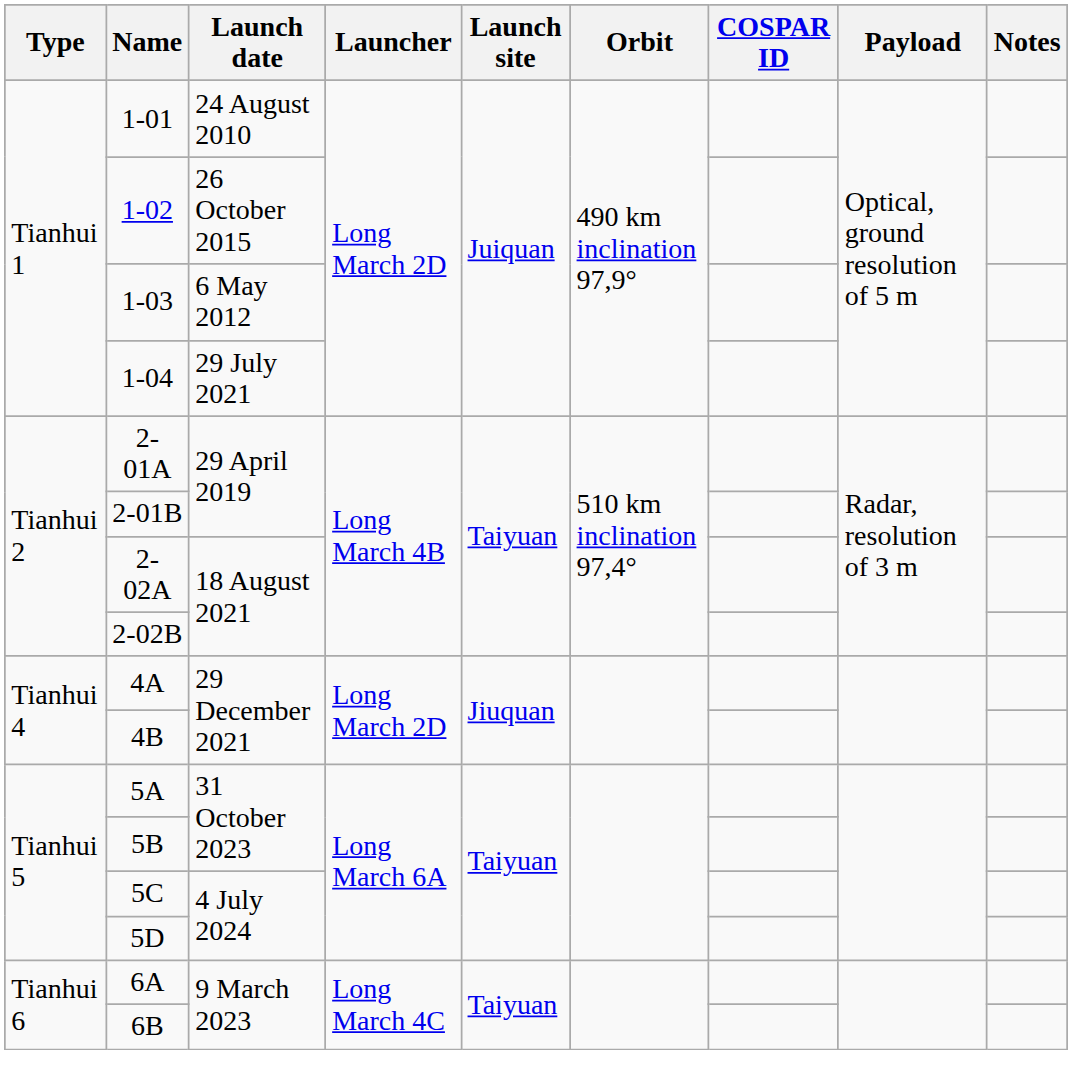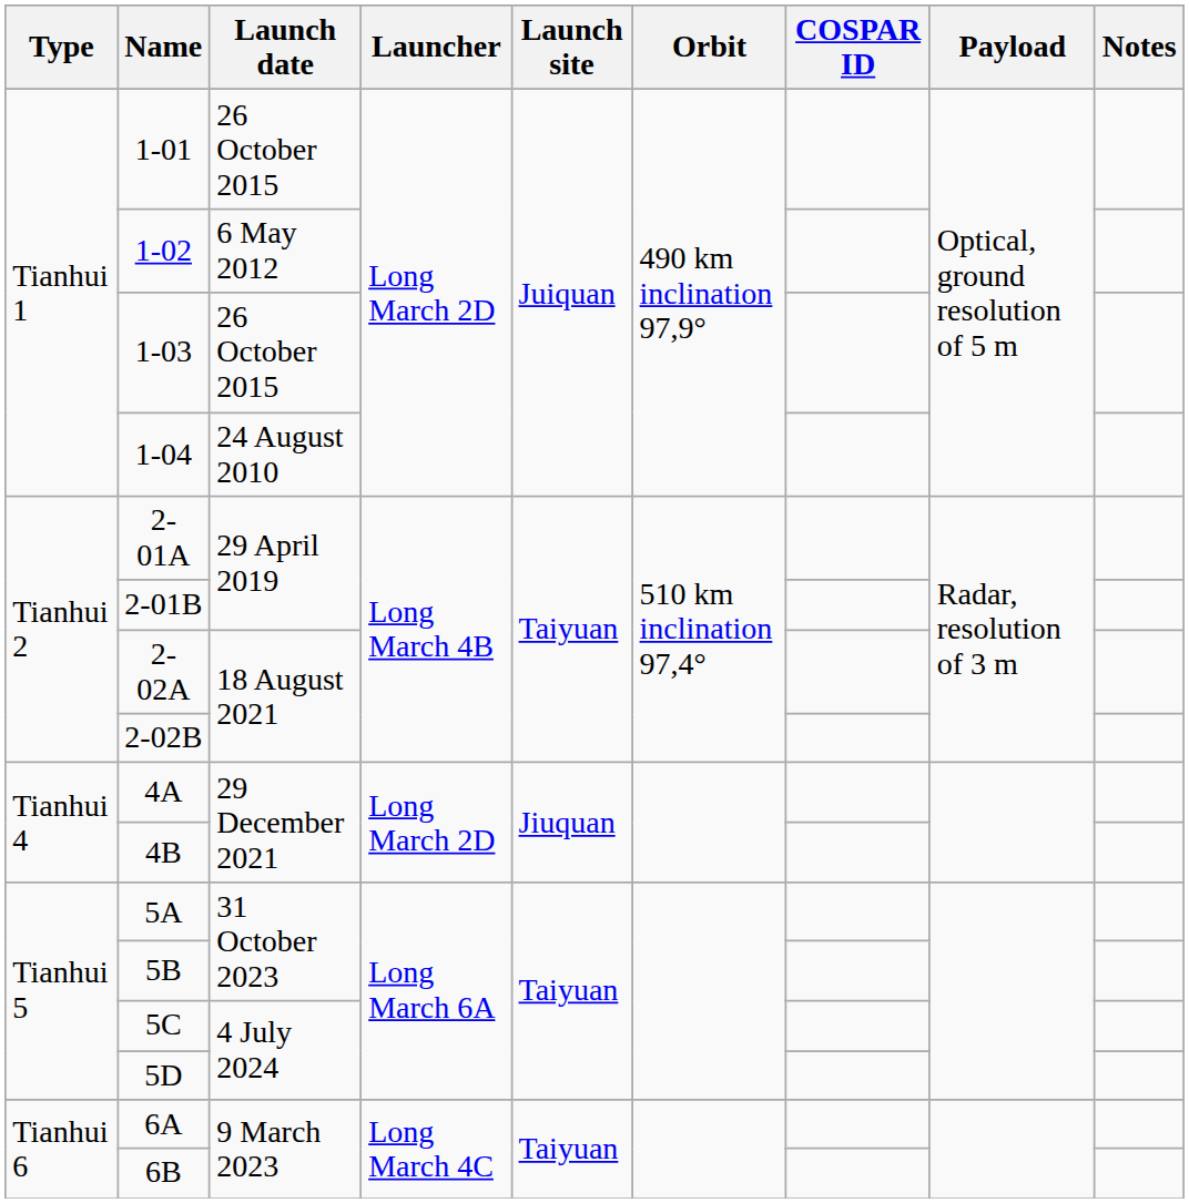 <table class="wikitable centre">
 <tr>
 <th>Type</th>
 <th>Name</th>
 <th>Launch date</th>
 <th>Launcher</th>
 <th>Launch site</th>
 <th>Orbit</th>
 <th><a href='#'>COSPAR ID</a></th>
 <th>Payload</th>
 <th>Notes</th>
 </tr>
 <tr>
 <td rowspan="4">Tianhui 1</td>
 <td align="center">1-01</td>
-<td>24 August 2010</td>
+<td>26 October 2015</td>
 <td rowspan="4"><a href='#'>Long March 2D</a></td>
 <td rowspan="4"><a href='#'>Juiquan</a></td>
 <td rowspan="4">490 km <br><a href='#'>inclination</a>  97,9°</td>
 <td></td>
 <td rowspan="4">Optical, ground resolution of 5 m</td>
 <td></td>
 </tr>
 <tr>
 <td align="center"><a href='#'>1-02</a></td>
+<td>6 May 2012</td>
+<td></td>
+<td></td>
+</tr>
+<tr>
+<td align="center">1-03</td>
 <td>26 October 2015</td>
 <td></td>
 <td></td>
 </tr>
 <tr>
-<td align="center">1-03</td>
-<td>6 May 2012</td>
-<td></td>
-<td></td>
-</tr>
-<tr>
 <td align="center">1-04</td>
-<td>29 July 2021</td>
+<td>24 August 2010</td>
 <td></td>
 <td></td>
 </tr>
 <tr>
 <td rowspan="4">Tianhui 2</td>
 <td align="center">2-01A</td>
 <td rowspan="2">29 April 2019</td>
 <td rowspan="4"><a href='#'>Long March 4B</a></td>
 <td rowspan="4"><a href='#'>Taiyuan</a></td>
 <td rowspan="4">510 km <br><a href='#'>inclination</a>  97,4°</td>
 <td></td>
 <td rowspan="4">Radar, resolution of 3 m</td>
 <td></td>
 </tr>
 <tr>
 <td align="center">2-01B</td>
 <td></td>
 <td></td>
 </tr>
 <tr>
 <td align="center">2-02A</td>
 <td rowspan="2">18 August 2021</td>
 <td></td>
 <td></td>
 </tr>
 <tr>
 <td align="center">2-02B</td>
 <td></td>
 <td></td>
 </tr>
 <tr>
 <td rowspan="2">Tianhui 4</td>
 <td align="center">4A</td>
 <td rowspan="2">29 December 2021</td>
 <td rowspan="2"><a href='#'>Long March 2D</a></td>
 <td rowspan="2"><a href='#'>Jiuquan</a></td>
 <td rowspan="2"></td>
 <td></td>
 <td rowspan="2"></td>
 <td></td>
 </tr>
 <tr>
 <td align="center">4B</td>
 <td></td>
 <td></td>
 </tr>
 <tr>
 <td rowspan="4">Tianhui 5</td>
 <td align="center">5A</td>
 <td rowspan="2">31 October 2023</td>
 <td rowspan="4"><a href='#'>Long March 6A</a></td>
 <td rowspan="4"><a href='#'>Taiyuan</a></td>
 <td rowspan="4"></td>
 <td></td>
 <td rowspan="4"></td>
 <td></td>
 </tr>
 <tr>
 <td align="center">5B</td>
 <td></td>
 <td></td>
 </tr>
 <tr>
 <td align="center">5C</td>
 <td rowspan="2">4 July 2024</td>
 <td></td>
 <td></td>
 </tr>
 <tr>
 <td align="center">5D</td>
 <td></td>
 <td></td>
 </tr>
 <tr>
 <td rowspan="4">Tianhui 6</td>
 <td align="center">6A</td>
 <td rowspan="2">9 March 2023</td>
 <td rowspan="4"><a href='#'>Long March 4C</a></td>
 <td rowspan="4"><a href='#'>Taiyuan</a></td>
 <td rowspan="4"></td>
 <td></td>
 <td rowspan="4"></td>
 <td></td>
 </tr>
 <tr>
 <td align="center">6B</td>
 <td></td>
 <td></td>
 </tr>
 </table>
